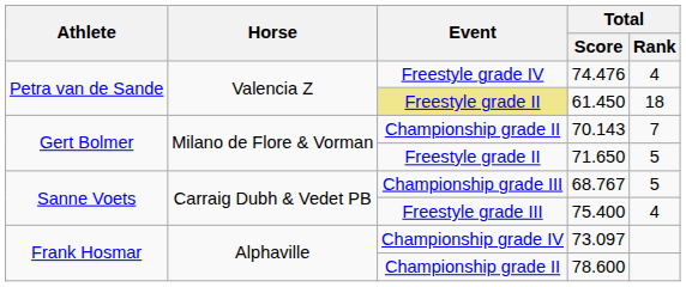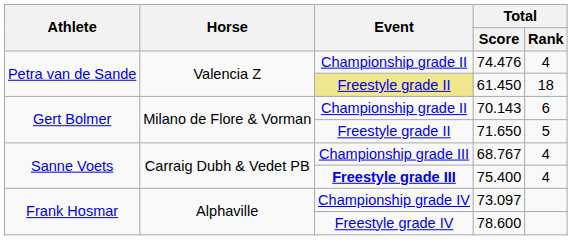 <table class=wikitable style="font-size:90%;text-align:center">
 <tr>
 <th rowspan="2">Athlete</th>
 <th rowspan="2">Horse</th>
 <th rowspan="2">Event</th>
 <th colspan="2">Total</th>
 </tr>
 <tr>
 <th>Score</th>
 <th>Rank</th>
 </tr>
 <tr>
 <td rowspan="2"><a href='#'>Petra van de Sande</a></td>
 <td rowspan="2">Valencia Z</td>
-<td><a href='#'>Freestyle grade IV</a></td>
+<td><a href='#'>Championship grade II</a></td>
 <td>74.476</td>
 <td>4</td>
 </tr>
 <tr>
 <td style="background: khaki;"><a href='#'>Freestyle grade II</a></td>
 <td>61.450</td>
 <td>18</td>
 </tr>
 <tr>
 <td rowspan="2"><a href='#'>Gert Bolmer</a></td>
 <td rowspan="2">Milano de Flore & Vorman</td>
 <td><a href='#'>Championship grade II</a></td>
 <td>70.143</td>
-<td>7</td>
+<td>6</td>
 </tr>
 <tr>
 <td><a href='#'>Freestyle grade II</a></td>
 <td>71.650</td>
 <td>5</td>
 </tr>
 <tr>
 <td rowspan="2"><a href='#'>Sanne Voets</a></td>
 <td rowspan="2">Carraig Dubh & Vedet PB</td>
 <td><a href='#'>Championship grade III</a></td>
 <td>68.767</td>
-<td>5</td>
+<td>4</td>
 </tr>
 <tr>
-<td><a href='#'>Freestyle grade III</a></td>
+<td><strong><a href='#'>Freestyle grade III</a></strong></td>
 <td>75.400</td>
 <td>4</td>
 </tr>
 <tr>
 <td rowspan="2"><a href='#'>Frank Hosmar</a></td>
 <td rowspan="2">Alphaville</td>
 <td><a href='#'>Championship grade IV</a></td>
 <td>73.097</td>
 <td></td>
 </tr>
 <tr>
-<td><a href='#'>Championship grade II</a></td>
+<td><a href='#'>Freestyle grade IV</a></td>
 <td>78.600</td>
 <td></td>
 </tr>
 </table>
